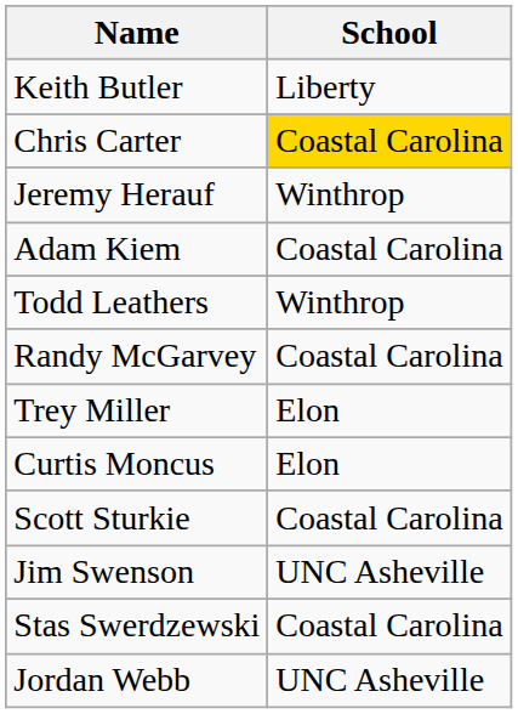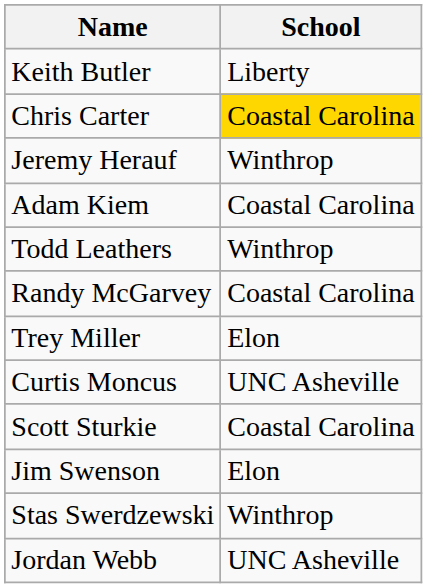 <table class=wikitable>
 <tr>
 <th>Name</th>
 <th>School</th>
 </tr>
 <tr>
 <td>Keith Butler</td>
 <td>Liberty</td>
 </tr>
 <tr>
 <td>Chris Carter</td>
 <td style="background: gold;">Coastal Carolina</td>
 </tr>
 <tr>
 <td>Jeremy Herauf</td>
 <td>Winthrop</td>
 </tr>
 <tr>
 <td>Adam Kiem</td>
 <td>Coastal Carolina</td>
 </tr>
 <tr>
 <td>Todd Leathers</td>
 <td>Winthrop</td>
 </tr>
 <tr>
 <td>Randy McGarvey</td>
 <td>Coastal Carolina</td>
 </tr>
 <tr>
 <td>Trey Miller</td>
 <td>Elon</td>
 </tr>
 <tr>
 <td>Curtis Moncus</td>
-<td>Elon</td>
+<td>UNC Asheville</td>
 </tr>
 <tr>
 <td>Scott Sturkie</td>
 <td>Coastal Carolina</td>
 </tr>
 <tr>
 <td>Jim Swenson</td>
-<td>UNC Asheville</td>
+<td>Elon</td>
 </tr>
 <tr>
 <td>Stas Swerdzewski</td>
-<td>Coastal Carolina</td>
+<td>Winthrop</td>
 </tr>
 <tr>
 <td>Jordan Webb</td>
 <td>UNC Asheville</td>
 </tr>
 </table>
